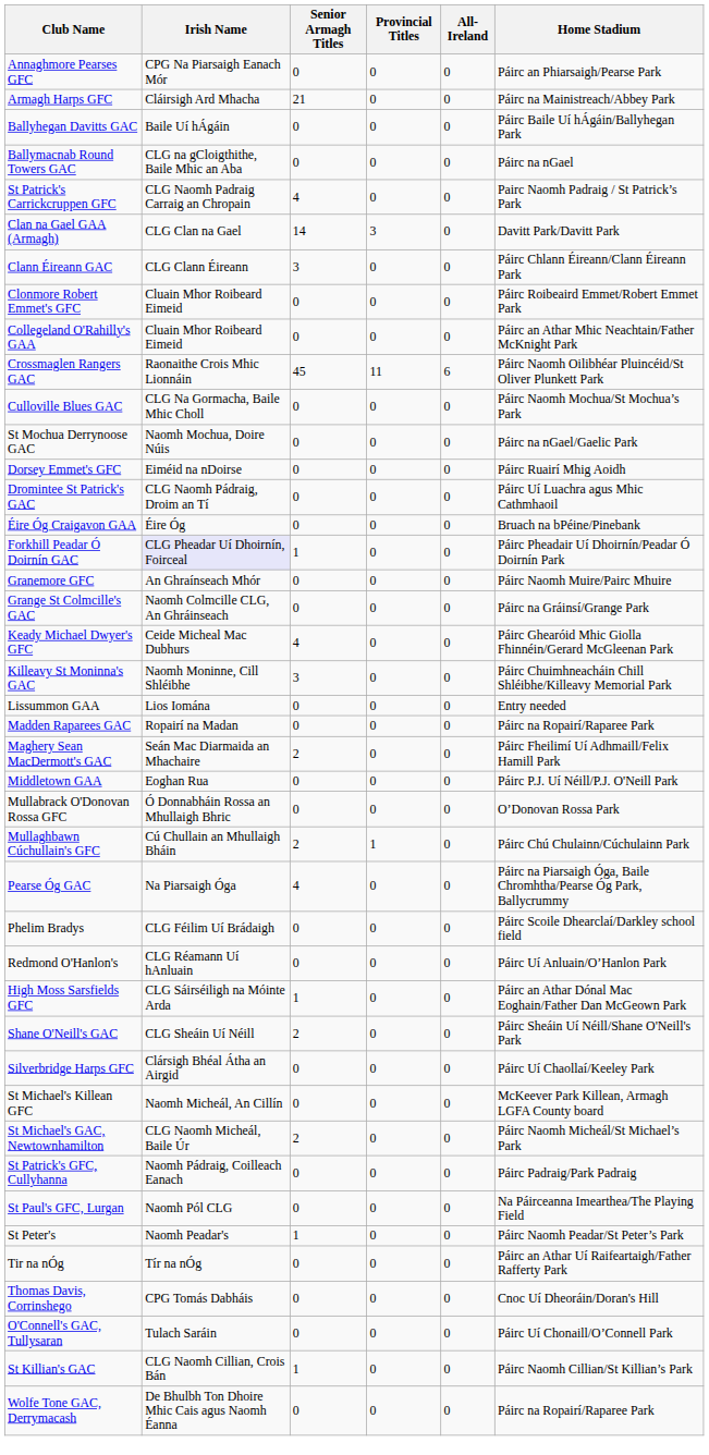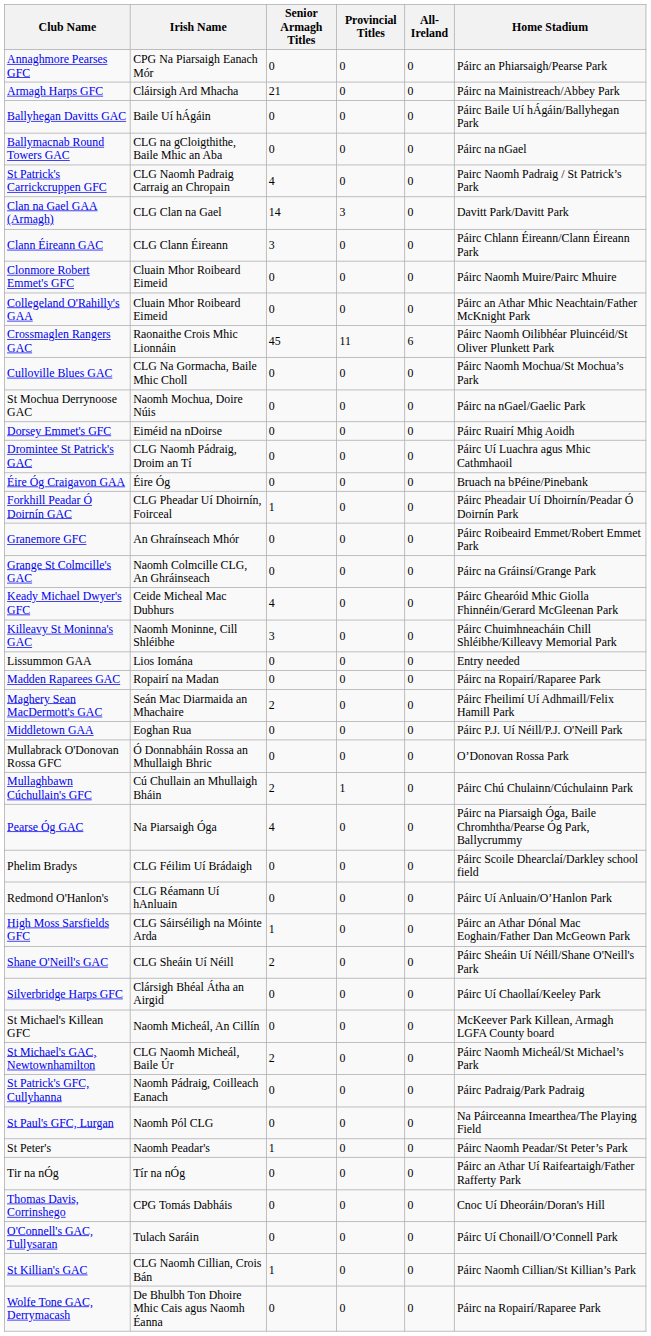 <table class="wikitable">
 <tr>
 <th>Club Name</th>
 <th>Irish Name</th>
 <th>Senior Armagh Titles</th>
 <th>Provincial Titles</th>
 <th>All-Ireland</th>
 <th>Home Stadium</th>
 </tr>
 <tr>
 <td><a href='#'>Annaghmore Pearses GFC</a></td>
 <td>CPG Na Piarsaigh Eanach Mór</td>
 <td>0</td>
 <td>0</td>
 <td>0</td>
 <td>Páirc an Phiarsaigh/Pearse Park</td>
 </tr>
 <tr>
 <td><a href='#'>Armagh Harps GFC</a></td>
 <td>Cláirsigh Ard Mhacha</td>
 <td>21</td>
 <td>0</td>
 <td>0</td>
 <td>Páirc na Mainistreach/Abbey Park</td>
 </tr>
 <tr>
 <td><a href='#'>Ballyhegan Davitts GAC</a></td>
 <td>Baile Uí hÁgáin</td>
 <td>0</td>
 <td>0</td>
 <td>0</td>
 <td>Páirc Baile Uí hÁgáin/Ballyhegan Park</td>
 </tr>
 <tr>
 <td><a href='#'>Ballymacnab Round Towers GAC</a></td>
 <td>CLG na gCloigthithe, Baile Mhic an Aba</td>
 <td>0</td>
 <td>0</td>
 <td>0</td>
 <td>Páirc na nGael</td>
 </tr>
 <tr>
 <td><a href='#'>St Patrick's Carrickcruppen GFC</a></td>
 <td>CLG Naomh Padraig Carraig an Chropain</td>
 <td>4</td>
 <td>0</td>
 <td>0</td>
 <td>Pairc Naomh Padraig / St Patrick’s Park</td>
 </tr>
 <tr>
 <td><a href='#'>Clan na Gael GAA (Armagh)</a></td>
 <td>CLG Clan na Gael</td>
 <td>14</td>
 <td>3</td>
 <td>0</td>
 <td>Davitt Park/Davitt Park</td>
 </tr>
 <tr>
 <td><a href='#'>Clann Éireann GAC</a></td>
 <td>CLG Clann Éireann</td>
 <td>3</td>
 <td>0</td>
 <td>0</td>
 <td>Páirc Chlann Éireann/Clann Éireann Park</td>
 </tr>
 <tr>
 <td><a href='#'>Clonmore Robert Emmet's GFC</a></td>
 <td>Cluain Mhor Roibeard Eimeid</td>
 <td>0</td>
 <td>0</td>
 <td>0</td>
-<td>Páirc Roibeaird Emmet/Robert Emmet Park</td>
+<td>Páirc Naomh Muire/Pairc Mhuire</td>
 </tr>
 <tr>
 <td><a href='#'>Collegeland O'Rahilly's GAA</a></td>
 <td>Cluain Mhor Roibeard Eimeid</td>
 <td>0</td>
 <td>0</td>
 <td>0</td>
 <td>Páirc an Athar Mhic Neachtain/Father McKnight Park</td>
 </tr>
 <tr>
 <td><a href='#'>Crossmaglen Rangers GAC</a></td>
 <td>Raonaithe Crois Mhic Lionnáin</td>
 <td>45</td>
 <td>11</td>
 <td>6</td>
 <td>Páirc Naomh Oilibhéar Pluincéid/St Oliver Plunkett Park</td>
 </tr>
 <tr>
 <td><a href='#'>Culloville Blues GAC</a></td>
 <td>CLG Na Gormacha, Baile Mhic Choll</td>
 <td>0</td>
 <td>0</td>
 <td>0</td>
 <td>Páirc Naomh Mochua/St Mochua’s Park</td>
 </tr>
 <tr>
 <td>St Mochua Derrynoose GAC</td>
 <td>Naomh Mochua, Doire Núis</td>
 <td>0</td>
 <td>0</td>
 <td>0</td>
 <td>Páirc na nGael/Gaelic Park</td>
 </tr>
 <tr>
 <td><a href='#'>Dorsey Emmet's GFC</a></td>
 <td>Eiméid na nDoirse</td>
 <td>0</td>
 <td>0</td>
 <td>0</td>
 <td>Páirc Ruairí Mhig Aoidh</td>
 </tr>
 <tr>
 <td><a href='#'>Dromintee St Patrick's GAC</a></td>
 <td>CLG Naomh Pádraig, Droim an Tí</td>
 <td>0</td>
 <td>0</td>
 <td>0</td>
 <td>Páirc Uí Luachra agus Mhic Cathmhaoil</td>
 </tr>
 <tr>
 <td><a href='#'>Éire Óg Craigavon GAA</a></td>
 <td>Éire Óg</td>
 <td>0</td>
 <td>0</td>
 <td>0</td>
 <td>Bruach na bPéine/Pinebank</td>
 </tr>
 <tr>
 <td><a href='#'>Forkhill Peadar Ó Doirnín GAC</a></td>
-<td style="background: lavender;">CLG Pheadar Uí Dhoirnín, Foirceal</td>
+<td>CLG Pheadar Uí Dhoirnín, Foirceal</td>
 <td>1</td>
 <td>0</td>
 <td>0</td>
 <td>Páirc Pheadair Uí Dhoirnín/Peadar Ó Doirnín Park</td>
 </tr>
 <tr>
 <td><a href='#'>Granemore GFC</a></td>
 <td>An Ghraínseach Mhór</td>
 <td>0</td>
 <td>0</td>
 <td>0</td>
-<td>Páirc Naomh Muire/Pairc Mhuire</td>
+<td>Páirc Roibeaird Emmet/Robert Emmet Park</td>
 </tr>
 <tr>
 <td><a href='#'>Grange St Colmcille's GAC</a></td>
 <td>Naomh Colmcille CLG, An Ghráinseach</td>
 <td>0</td>
 <td>0</td>
 <td>0</td>
 <td>Páirc na Gráinsí/Grange Park</td>
 </tr>
 <tr>
 <td><a href='#'>Keady Michael Dwyer's GFC</a></td>
 <td>Ceide Micheal Mac Dubhurs</td>
 <td>4</td>
 <td>0</td>
 <td>0</td>
 <td>Páirc Ghearóid Mhic Giolla Fhinnéin/Gerard McGleenan Park</td>
 </tr>
 <tr>
 <td><a href='#'>Killeavy St Moninna's GAC</a></td>
 <td>Naomh Moninne, Cill Shléibhe</td>
 <td>3</td>
 <td>0</td>
 <td>0</td>
 <td>Páirc Chuimhneacháin Chill Shléibhe/Killeavy Memorial Park</td>
 </tr>
 <tr>
 <td>Lissummon GAA</td>
 <td>Lios Iomána</td>
 <td>0</td>
 <td>0</td>
 <td>0</td>
 <td>Entry needed</td>
 </tr>
 <tr>
 <td><a href='#'>Madden Raparees GAC</a></td>
 <td>Ropairí na Madan</td>
 <td>0</td>
 <td>0</td>
 <td>0</td>
 <td>Páirc na Ropairí/Raparee Park</td>
 </tr>
 <tr>
 <td><a href='#'>Maghery Sean MacDermott's GAC</a></td>
 <td>Seán Mac Diarmaida an Mhachaire</td>
 <td>2</td>
 <td>0</td>
 <td>0</td>
 <td>Páirc Fheilimí Uí Adhmaill/Felix Hamill Park</td>
 </tr>
 <tr>
 <td><a href='#'>Middletown GAA</a></td>
 <td>Eoghan Rua</td>
 <td>0</td>
 <td>0</td>
 <td>0</td>
 <td>Páirc P.J. Uí Néill/P.J. O'Neill Park</td>
 </tr>
 <tr>
 <td>Mullabrack O'Donovan Rossa GFC</td>
 <td>Ó Donnabháin Rossa an Mhullaigh Bhric</td>
 <td>0</td>
 <td>0</td>
 <td>0</td>
 <td>O’Donovan Rossa Park</td>
 </tr>
 <tr>
 <td><a href='#'>Mullaghbawn Cúchullain's GFC</a></td>
 <td>Cú Chullain an Mhullaigh Bháin</td>
 <td>2</td>
 <td>1</td>
 <td>0</td>
 <td>Páirc Chú Chulainn/Cúchulainn Park</td>
 </tr>
 <tr>
 <td><a href='#'>Pearse Óg GAC</a></td>
 <td>Na Piarsaigh Óga</td>
 <td>4</td>
 <td>0</td>
 <td>0</td>
 <td>Páirc na Piarsaigh Óga, Baile Chromhtha/Pearse Óg Park, Ballycrummy</td>
 </tr>
 <tr>
 <td>Phelim Bradys</td>
 <td>CLG Féilim Uí Brádaigh</td>
 <td>0</td>
 <td>0</td>
 <td>0</td>
 <td>Páirc Scoile Dhearclaí/Darkley school field</td>
 </tr>
 <tr>
 <td>Redmond O'Hanlon's</td>
 <td>CLG Réamann Uí hAnluain</td>
 <td>0</td>
 <td>0</td>
 <td>0</td>
 <td>Páirc Uí Anluain/O’Hanlon Park</td>
 </tr>
 <tr>
 <td><a href='#'>High Moss Sarsfields GFC</a></td>
 <td>CLG Sáirséiligh na Móinte Arda</td>
 <td>1</td>
 <td>0</td>
 <td>0</td>
 <td>Páirc an Athar Dónal Mac Eoghain/Father Dan McGeown Park</td>
 </tr>
 <tr>
 <td><a href='#'>Shane O'Neill's GAC</a></td>
 <td>CLG Sheáin Uí Néill</td>
 <td>2</td>
 <td>0</td>
 <td>0</td>
 <td>Páirc Sheáin Uí Néill/Shane O'Neill's Park</td>
 </tr>
 <tr>
 <td><a href='#'>Silverbridge Harps GFC</a></td>
 <td>Clársigh Bhéal Átha an Airgid</td>
 <td>0</td>
 <td>0</td>
 <td>0</td>
 <td>Páirc Uí Chaollaí/Keeley Park</td>
 </tr>
 <tr>
 <td>St Michael's Killean GFC</td>
 <td>Naomh Micheál, An Cillín</td>
 <td>0</td>
 <td>0</td>
 <td>0</td>
 <td>McKeever Park Killean, Armagh LGFA County board</td>
 </tr>
 <tr>
 <td><a href='#'>St Michael's GAC, Newtownhamilton</a></td>
 <td>CLG Naomh Micheál, Baile Úr</td>
 <td>2</td>
 <td>0</td>
 <td>0</td>
 <td>Páirc Naomh Micheál/St Michael’s Park</td>
 </tr>
 <tr>
 <td><a href='#'>St Patrick's GFC, Cullyhanna</a></td>
 <td>Naomh Pádraig, Coilleach Eanach</td>
 <td>0</td>
 <td>0</td>
 <td>0</td>
 <td>Páirc Padraig/Park Padraig</td>
 </tr>
 <tr>
 <td><a href='#'>St Paul's GFC, Lurgan</a></td>
 <td>Naomh Pól CLG</td>
 <td>0</td>
 <td>0</td>
 <td>0</td>
 <td>Na Páirceanna Imearthea/The Playing Field</td>
 </tr>
 <tr>
 <td>St Peter's</td>
 <td>Naomh Peadar's</td>
 <td>1</td>
 <td>0</td>
 <td>0</td>
 <td>Páirc Naomh Peadar/St Peter’s Park</td>
 </tr>
 <tr>
 <td>Tir na nÓg</td>
 <td>Tír na nÓg</td>
 <td>0</td>
 <td>0</td>
 <td>0</td>
 <td>Páirc an Athar Uí Raifeartaigh/Father Rafferty Park</td>
 </tr>
 <tr>
 <td><a href='#'>Thomas Davis, Corrinshego</a></td>
 <td>CPG Tomás Dabháis</td>
 <td>0</td>
 <td>0</td>
 <td>0</td>
 <td>Cnoc Uí Dheoráin/Doran's Hill</td>
 </tr>
 <tr>
 <td><a href='#'>O'Connell's GAC, Tullysaran</a></td>
 <td>Tulach Saráin</td>
 <td>0</td>
 <td>0</td>
 <td>0</td>
 <td>Páirc Uí Chonaill/O’Connell Park</td>
 </tr>
 <tr>
 <td><a href='#'>St Killian's GAC</a></td>
 <td>CLG Naomh Cillian, Crois Bán</td>
 <td>1</td>
 <td>0</td>
 <td>0</td>
 <td>Páirc Naomh Cillian/St Killian’s Park</td>
 </tr>
 <tr>
 <td><a href='#'>Wolfe Tone GAC, Derrymacash</a></td>
 <td>De Bhulbh Ton Dhoire Mhic Cais agus Naomh Éanna</td>
 <td>0</td>
 <td>0</td>
 <td>0</td>
 <td>Páirc na Ropairí/Raparee Park</td>
 </tr>
 </table>
